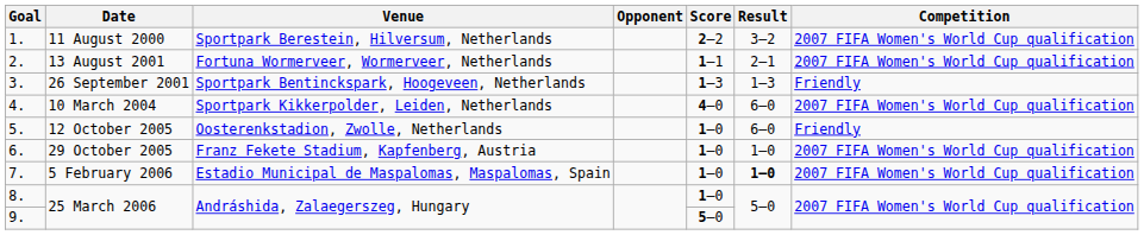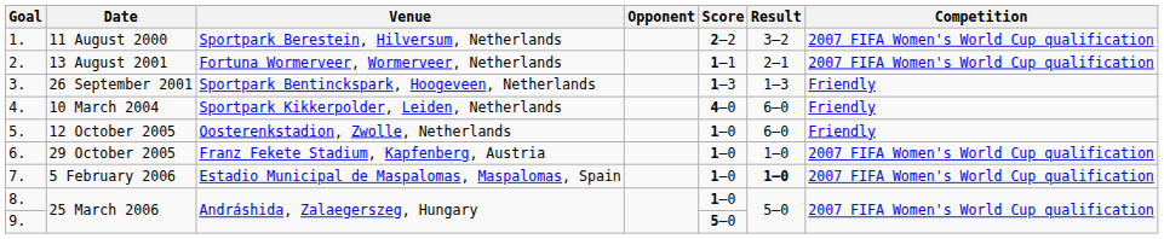 <table class="wikitable">
 <tr>
 <th>Goal</th>
 <th>Date</th>
 <th>Venue</th>
 <th>Opponent</th>
 <th>Score</th>
 <th>Result</th>
 <th>Competition</th>
 </tr>
 <tr>
 <td>1.</td>
 <td>11 August 2000</td>
 <td><a href='#'>Sportpark Berestein</a>, <a href='#'>Hilversum</a>, Netherlands</td>
 <td></td>
 <td align=center><strong>2</strong>–2</td>
 <td align=center>3–2</td>
 <td><a href='#'>2007 FIFA Women's World Cup qualification</a></td>
 </tr>
 <tr>
 <td>2.</td>
 <td>13 August 2001</td>
 <td><a href='#'>Fortuna Wormerveer</a>, <a href='#'>Wormerveer</a>, Netherlands</td>
 <td></td>
 <td align=center><strong>1</strong>–1</td>
 <td align=center>2–1</td>
 <td><a href='#'>2007 FIFA Women's World Cup qualification</a></td>
 </tr>
 <tr>
 <td>3.</td>
 <td>26 September 2001</td>
 <td><a href='#'>Sportpark Bentinckspark</a>, <a href='#'>Hoogeveen</a>, Netherlands</td>
 <td></td>
 <td align=center><strong>1</strong>–3</td>
 <td align=center>1–3</td>
 <td><a href='#'>Friendly</a></td>
 </tr>
 <tr>
 <td>4.</td>
 <td>10 March 2004</td>
 <td><a href='#'>Sportpark Kikkerpolder</a>, <a href='#'>Leiden</a>, Netherlands</td>
 <td></td>
 <td align=center><strong>4</strong>–0</td>
 <td align=center>6–0</td>
-<td><a href='#'>2007 FIFA Women's World Cup qualification</a></td>
+<td><a href='#'>Friendly</a></td>
 </tr>
 <tr>
 <td>5.</td>
 <td>12 October 2005</td>
 <td><a href='#'>Oosterenkstadion</a>, <a href='#'>Zwolle</a>, Netherlands</td>
 <td></td>
 <td align=center><strong>1</strong>–0</td>
 <td align=center>6–0</td>
 <td><a href='#'>Friendly</a></td>
 </tr>
 <tr>
 <td>6.</td>
 <td>29 October 2005</td>
 <td><a href='#'>Franz Fekete Stadium</a>, <a href='#'>Kapfenberg</a>, Austria</td>
 <td></td>
 <td align=center><strong>1</strong>–0</td>
 <td align=center>1–0</td>
 <td><a href='#'>2007 FIFA Women's World Cup qualification</a></td>
 </tr>
 <tr>
 <td>7.</td>
 <td>5 February 2006</td>
 <td><a href='#'>Estadio Municipal de Maspalomas</a>, <a href='#'>Maspalomas</a>, Spain</td>
 <td></td>
 <td align=center><strong>1</strong>–0</td>
 <td align=center><strong>1–0</strong></td>
 <td><a href='#'>2007 FIFA Women's World Cup qualification</a></td>
 </tr>
 <tr>
 <td>8.</td>
 <td rowspan=2>25 March 2006</td>
 <td rowspan=2><a href='#'>Andráshida</a>, <a href='#'>Zalaegerszeg</a>, Hungary</td>
 <td rowspan=2></td>
 <td align=center><strong>1</strong>–0</td>
 <td align=center rowspan=2>5–0</td>
 <td rowspan=2><a href='#'>2007 FIFA Women's World Cup qualification</a></td>
 </tr>
 <tr>
 <td>9.</td>
 <td align=center><strong>5</strong>–0</td>
 </tr>
 </table>
